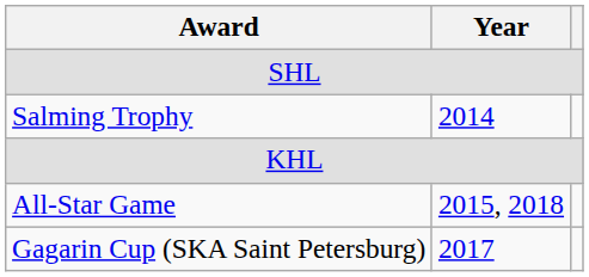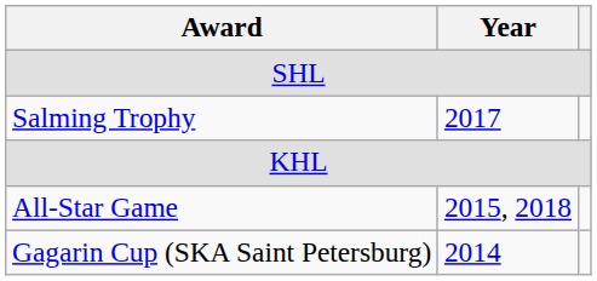 <table class="wikitable">
 <tr>
 <th>Award</th>
 <th>Year</th>
 <th></th>
 </tr>
 <tr ALIGN="center" bgcolor="#e0e0e0">
 <td colspan="3"><a href='#'>SHL</a></td>
 </tr>
 <tr>
 <td><a href='#'>Salming Trophy</a></td>
-<td><a href='#'>2014</a></td>
+<td><a href='#'>2017</a></td>
 <td></td>
 </tr>
 <tr ALIGN="center" bgcolor="#e0e0e0">
 <td colspan="3"><a href='#'>KHL</a></td>
 </tr>
 <tr>
 <td><a href='#'>All-Star Game</a></td>
 <td><a href='#'>2015</a>, <a href='#'>2018</a></td>
 <td></td>
 </tr>
 <tr>
 <td><a href='#'>Gagarin Cup</a> (SKA Saint Petersburg)</td>
-<td><a href='#'>2017</a></td>
+<td><a href='#'>2014</a></td>
 <td></td>
 </tr>
 </table>
